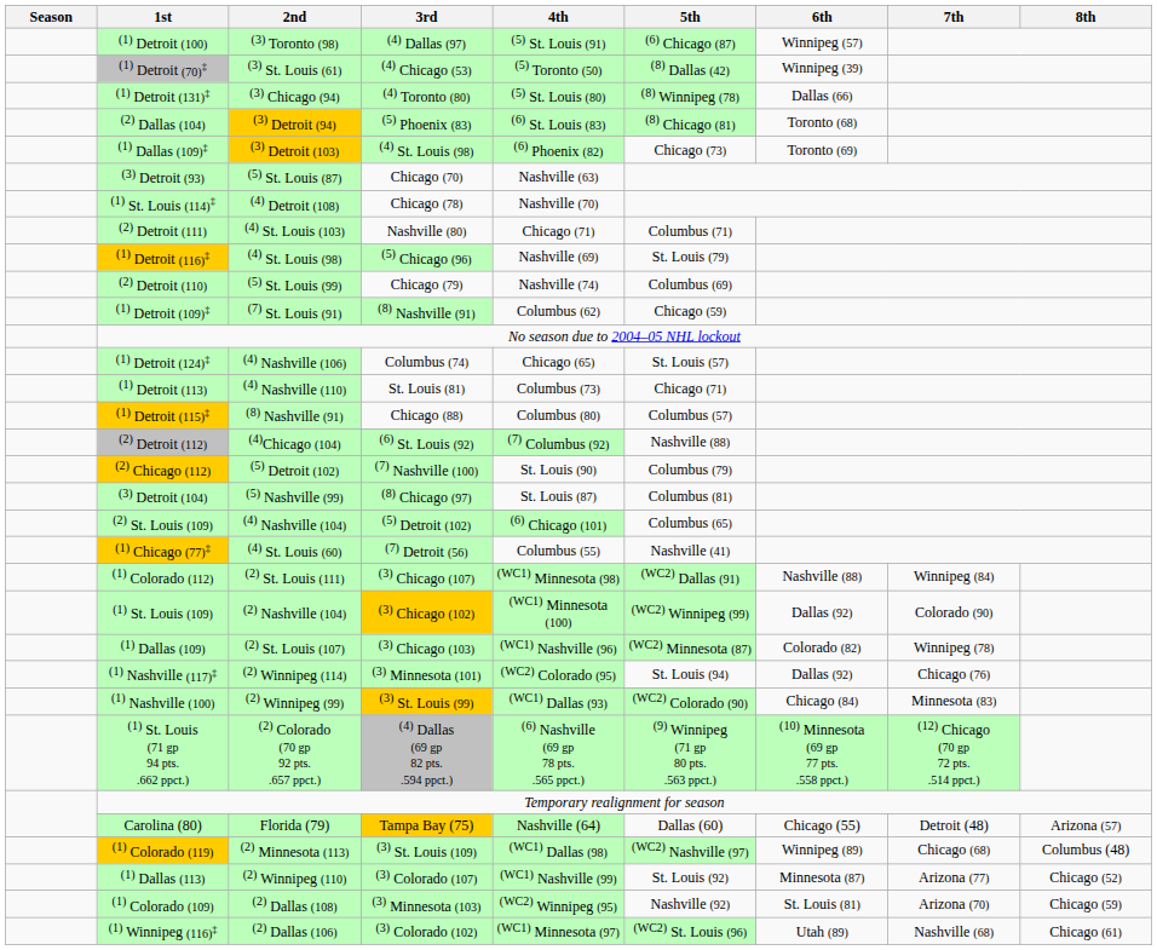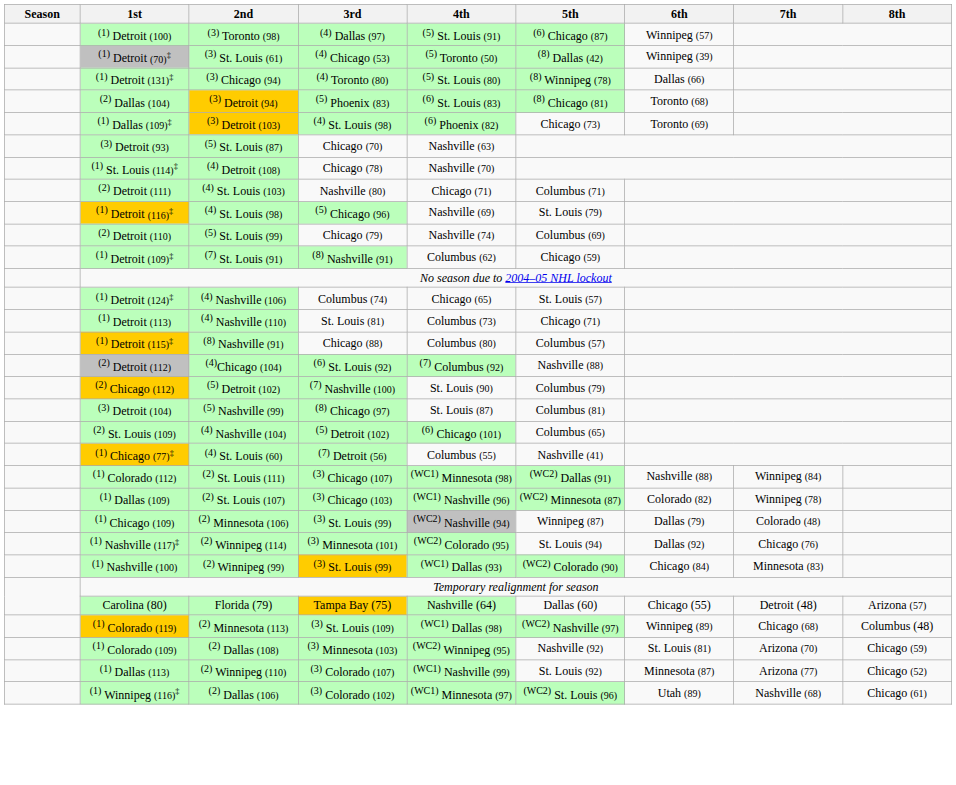 <table class="wikitable" width="100%">
 <tr>
 <th width="8%">Season</th>
 <th width="11.5%">1st</th>
 <th width="11.5%">2nd</th>
 <th width="11.5%">3rd</th>
 <th width="11.5%">4th</th>
 <th width="11.5%">5th</th>
 <th width="11.5%">6th</th>
 <th width="11.5%">7th</th>
 <th width="11.5%">8th</th>
 </tr>
 <tr align=center>
 <td></td>
 <td bgcolor="#bbffbb"><sup>(1)</sup> Detroit <small>(100)</small></td>
 <td bgcolor="#bbffbb"><sup>(3)</sup> Toronto <small>(98)</small></td>
 <td bgcolor="#bbffbb"><sup>(4)</sup> Dallas <small>(97)</small></td>
 <td bgcolor="#bbffbb"><sup>(5)</sup> St. Louis <small>(91)</small></td>
 <td bgcolor="#bbffbb"><sup>(6)</sup> Chicago <small>(87)</small></td>
 <td>Winnipeg <small>(57)</small></td>
 <td colspan="2"></td>
 </tr>
 <tr align=center>
 <td></td>
 <td bgcolor="#c0c0c0"><sup>(1)</sup> Detroit <small>(70)<sup>‡</sup></small></td>
 <td bgcolor="#bbffbb"><sup>(3)</sup> St. Louis <small>(61)</small></td>
 <td bgcolor="#bbffbb"><sup>(4)</sup> Chicago <small>(53)</small></td>
 <td bgcolor="#bbffbb"><sup>(5)</sup> Toronto <small>(50)</small></td>
 <td bgcolor="#bbffbb"><sup>(8)</sup> Dallas <small>(42)</small></td>
 <td>Winnipeg <small>(39)</small></td>
 <td colspan="2"></td>
 </tr>
 <tr align=center>
 <td></td>
 <td bgcolor="#bbffbb"><sup>(1)</sup> Detroit <small>(131)<sup>‡</sup></small></td>
 <td bgcolor="#bbffbb"><sup>(3)</sup> Chicago <small>(94)</small></td>
 <td bgcolor="#bbffbb"><sup>(4)</sup> Toronto <small>(80)</small></td>
 <td bgcolor="#bbffbb"><sup>(5)</sup> St. Louis <small>(80)</small></td>
 <td bgcolor="#bbffbb"><sup>(8)</sup> Winnipeg <small>(78)</small></td>
 <td>Dallas <small>(66)</small></td>
 <td colspan="2"></td>
 </tr>
 <tr align=center>
 <td></td>
 <td bgcolor="#bbffbb"><sup>(2)</sup> Dallas <small>(104)</small></td>
 <td bgcolor="#ffcc00"><sup>(3)</sup> Detroit <small>(94)</small></td>
 <td bgcolor="#bbffbb"><sup>(5)</sup> Phoenix <small>(83)</small></td>
 <td bgcolor="#bbffbb"><sup>(6)</sup> St. Louis <small>(83)</small></td>
 <td bgcolor="#bbffbb"><sup>(8)</sup> Chicago <small>(81)</small></td>
 <td>Toronto <small>(68)</small></td>
 <td colspan="2"></td>
 </tr>
 <tr align=center>
 <td></td>
 <td bgcolor="#bbffbb"><sup>(1)</sup> Dallas <small>(109)<sup>‡</sup></small></td>
 <td bgcolor="#ffcc00"><sup>(3)</sup> Detroit <small>(103)</small></td>
 <td bgcolor="#bbffbb"><sup>(4)</sup> St. Louis <small>(98)</small></td>
 <td bgcolor="#bbffbb"><sup>(6)</sup> Phoenix <small>(82)</small></td>
 <td>Chicago <small>(73)</small></td>
 <td>Toronto <small>(69)</small></td>
 <td colspan="2"></td>
 </tr>
 <tr align=center>
 <td></td>
 <td bgcolor="#bbffbb"><sup>(3)</sup> Detroit <small>(93)</small></td>
 <td bgcolor="#bbffbb"><sup>(5)</sup> St. Louis <small>(87)</small></td>
 <td>Chicago <small>(70)</small></td>
 <td>Nashville <small>(63)</small></td>
 <td colspan="4"></td>
 </tr>
 <tr align=center>
 <td></td>
 <td bgcolor="#bbffbb"><sup>(1)</sup> St. Louis <small>(114)<sup>‡</sup></small></td>
 <td bgcolor="#bbffbb"><sup>(4)</sup> Detroit <small>(108)</small></td>
 <td>Chicago <small>(78)</small></td>
 <td>Nashville <small>(70)</small></td>
 <td colspan="4"></td>
 </tr>
 <tr align=center>
 <td></td>
 <td bgcolor="#bbffbb"><sup>(2)</sup> Detroit <small>(111)</small></td>
 <td bgcolor="#bbffbb"><sup>(4)</sup> St. Louis <small>(103)</small></td>
 <td>Nashville <small>(80)</small></td>
 <td>Chicago <small>(71)</small></td>
 <td>Columbus <small>(71)</small></td>
 <td colspan="3"></td>
 </tr>
 <tr align=center>
 <td></td>
 <td bgcolor="#ffcc00"><sup>(1)</sup> Detroit <small>(116)<sup>‡</sup></small></td>
 <td bgcolor="#bbffbb"><sup>(4)</sup> St. Louis <small>(98)</small></td>
 <td bgcolor="#bbffbb"><sup>(5)</sup> Chicago <small>(96)</small></td>
 <td>Nashville <small>(69)</small></td>
 <td>St. Louis <small>(79)</small></td>
 <td colspan="3"></td>
 </tr>
 <tr align=center>
 <td></td>
 <td bgcolor="#bbffbb"><sup>(2)</sup> Detroit <small>(110)</small></td>
 <td bgcolor="#bbffbb"><sup>(5)</sup> St. Louis <small>(99)</small></td>
 <td>Chicago <small>(79)</small></td>
 <td>Nashville <small>(74)</small></td>
 <td>Columbus <small>(69)</small></td>
 <td colspan="3"></td>
 </tr>
 <tr align=center>
 <td></td>
 <td bgcolor="#bbffbb"><sup>(1)</sup> Detroit <small>(109)<sup>‡</sup></small></td>
 <td bgcolor="#bbffbb"><sup>(7)</sup> St. Louis <small>(91)</small></td>
 <td bgcolor="#bbffbb"><sup>(8)</sup> Nashville <small>(91)</small></td>
 <td>Columbus <small>(62)</small></td>
 <td>Chicago <small>(59)</small></td>
 <td colspan="3"></td>
 </tr>
 <tr align=center>
 <td></td>
 <td colspan="8"><em>No season due to <a href='#'>2004–05 NHL lockout</a></em></td>
 </tr>
 <tr align=center>
 <td></td>
 <td bgcolor="#bbffbb"><sup>(1)</sup> Detroit <small>(124)<sup>‡</sup></small></td>
 <td bgcolor="#bbffbb"><sup>(4)</sup> Nashville <small>(106)</small></td>
 <td>Columbus <small>(74)</small></td>
 <td>Chicago <small>(65)</small></td>
 <td>St. Louis <small>(57)</small></td>
 <td colspan="3"></td>
 </tr>
 <tr align=center>
 <td></td>
 <td bgcolor="#bbffbb"><sup>(1)</sup> Detroit <small>(113)</small></td>
 <td bgcolor="#bbffbb"><sup>(4)</sup> Nashville <small>(110)</small></td>
 <td>St. Louis <small>(81)</small></td>
 <td>Columbus <small>(73)</small></td>
 <td>Chicago <small>(71)</small></td>
 <td colspan="3"></td>
 </tr>
 <tr align=center>
 <td></td>
 <td bgcolor="#ffcc00"><sup>(1)</sup> Detroit <small>(115)<sup>‡</sup></small></td>
 <td bgcolor="#bbffbb"><sup>(8)</sup> Nashville <small>(91)</small></td>
 <td>Chicago <small>(88)</small></td>
 <td>Columbus <small>(80)</small></td>
 <td>Columbus <small>(57)</small></td>
 <td colspan="3"></td>
 </tr>
 <tr align=center>
 <td></td>
 <td bgcolor="#c0c0c0"><sup>(2)</sup> Detroit <small>(112)</small></td>
 <td bgcolor="#bbffbb"><sup>(4)</sup>Chicago <small>(104)</small></td>
 <td bgcolor="#bbffbb"><sup>(6)</sup> St. Louis <small>(92)</small></td>
 <td bgcolor="#bbffbb"><sup>(7)</sup> Columbus <small>(92)</small></td>
 <td>Nashville <small>(88)</small></td>
 <td colspan="3"></td>
 </tr>
 <tr align=center>
 <td></td>
 <td bgcolor="#ffcc00"><sup>(2)</sup> Chicago <small>(112)</small></td>
 <td bgcolor="#bbffbb"><sup>(5)</sup> Detroit <small>(102)</small></td>
 <td bgcolor="#bbffbb"><sup>(7)</sup> Nashville <small>(100)</small></td>
 <td>St. Louis <small>(90)</small></td>
 <td>Columbus <small>(79)</small></td>
 <td colspan="3"></td>
 </tr>
 <tr align=center>
 <td></td>
 <td bgcolor="#bbffbb"><sup>(3)</sup> Detroit <small>(104)</small></td>
 <td bgcolor="#bbffbb"><sup>(5)</sup> Nashville <small>(99)</small></td>
 <td bgcolor="#bbffbb"><sup>(8)</sup> Chicago <small>(97)</small></td>
 <td>St. Louis <small>(87)</small></td>
 <td>Columbus <small>(81)</small></td>
 <td colspan="3"></td>
 </tr>
 <tr align=center>
 <td></td>
 <td bgcolor="#bbffbb"><sup>(2)</sup> St. Louis <small>(109)</small></td>
 <td bgcolor="#bbffbb"><sup>(4)</sup> Nashville <small>(104)</small></td>
 <td bgcolor="#bbffbb"><sup>(5)</sup> Detroit <small>(102)</small></td>
 <td bgcolor="#bbffbb"><sup>(6)</sup> Chicago <small>(101)</small></td>
 <td>Columbus <small>(65)</small></td>
 <td colspan="3"></td>
 </tr>
 <tr align=center>
 <td></td>
 <td bgcolor="#ffcc00"><sup>(1)</sup> Chicago <small>(77)<sup>‡</sup></small></td>
 <td bgcolor="#bbffbb"><sup>(4)</sup> St. Louis <small>(60)</small></td>
 <td bgcolor="#bbffbb"><sup>(7)</sup> Detroit <small>(56)</small></td>
 <td>Columbus <small>(55)</small></td>
 <td>Nashville <small>(41)</small></td>
 <td colspan="3"></td>
 </tr>
 <tr align=center>
 <td></td>
 <td bgcolor="#bbffbb"><sup>(1)</sup> Colorado <small>(112)</small></td>
 <td bgcolor="#bbffbb"><sup>(2)</sup> St. Louis <small>(111)</small></td>
 <td bgcolor="#bbffbb"><sup>(3)</sup> Chicago <small>(107)</small></td>
 <td bgcolor="#bbffbb"><sup>(WC1)</sup> Minnesota <small>(98)</small></td>
 <td bgcolor="#bbffbb"><sup>(WC2)</sup> Dallas <small>(91)</small></td>
 <td>Nashville <small>(88)</small></td>
 <td>Winnipeg <small>(84)</small></td>
 <td colspan="1"></td>
 </tr>
 <tr align=center>
 <td></td>
-<td bgcolor="#bbffbb"><sup>(1)</sup> St. Louis <small>(109)</small></td>
-<td bgcolor="#bbffbb"><sup>(2)</sup> Nashville <small>(104)</small></td>
-<td bgcolor="#ffcc00"><sup>(3)</sup> Chicago <small>(102)</small></td>
-<td bgcolor="#bbffbb"><sup>(WC1)</sup> Minnesota <small>(100)</small></td>
-<td bgcolor="#bbffbb"><sup>(WC2)</sup> Winnipeg <small>(99)</small></td>
-<td>Dallas <small>(92)</small></td>
-<td>Colorado <small>(90)</small></td>
-<td colspan="1"></td>
-</tr>
-<tr align=center>
-<td></td>
 <td bgcolor="#bbffbb"><sup>(1)</sup> Dallas <small>(109)</small></td>
 <td bgcolor="#bbffbb"><sup>(2)</sup> St. Louis <small>(107)</small></td>
 <td bgcolor="#bbffbb"><sup>(3)</sup> Chicago <small>(103)</small></td>
 <td bgcolor="#bbffbb"><sup>(WC1)</sup> Nashville <small>(96)</small></td>
 <td bgcolor="#bbffbb"><sup>(WC2)</sup> Minnesota <small>(87)</small></td>
 <td>Colorado <small>(82)</small></td>
 <td>Winnipeg <small>(78)</small></td>
+<td colspan="1"></td>
+</tr>
+<tr align=center>
+<td></td>
+<td bgcolor="#bbffbb"><sup>(1)</sup> Chicago <small>(109)</small></td>
+<td bgcolor="#bbffbb"><sup>(2)</sup> Minnesota <small>(106)</small></td>
+<td bgcolor="#bbffbb"><sup>(3)</sup> St. Louis <small>(99)</small></td>
+<td bgcolor="#c0c0c0"><sup>(WC2)</sup> Nashville <small>(94)</small></td>
+<td>Winnipeg <small>(87)</small></td>
+<td>Dallas <small>(79)</small></td>
+<td>Colorado <small>(48)</small></td>
 <td colspan="1"></td>
 </tr>
 <tr align=center>
 <td></td>
 <td bgcolor="#bbffbb"><sup>(1)</sup> Nashville <small>(117)<sup>‡</sup></small></td>
 <td bgcolor="#bbffbb"><sup>(2)</sup> Winnipeg <small>(114)</small></td>
 <td bgcolor="#bbffbb"><sup>(3)</sup> Minnesota <small>(101)</small></td>
 <td bgcolor="#bbffbb"><sup>(WC2)</sup> Colorado <small>(95)</small></td>
 <td>St. Louis <small>(94)</small></td>
 <td>Dallas <small>(92)</small></td>
 <td>Chicago <small>(76)</small></td>
 <td colspan="1"></td>
 </tr>
 <tr align=center>
 <td></td>
 <td bgcolor="#bbffbb"><sup>(1)</sup> Nashville <small>(100)</small></td>
 <td bgcolor="#bbffbb"><sup>(2)</sup> Winnipeg <small>(99)</small></td>
 <td bgcolor="#ffcc00"><sup>(3)</sup> St. Louis <small>(99)</small></td>
 <td bgcolor="#bbffbb"><sup>(WC1)</sup> Dallas <small>(93)</small></td>
 <td bgcolor="#bbffbb"><sup>(WC2)</sup> Colorado <small>(90)</small></td>
 <td>Chicago <small>(84)</small></td>
 <td>Minnesota <small>(83)</small></td>
-<td colspan="1"></td>
-</tr>
-<tr align=center>
-<td></td>
-<td bgcolor="#bbffbb"><sup>(1)</sup> St. Louis <br><small>(71 gp<br>94 pts.<br>.662 ppct.)</small><br></td>
-<td bgcolor="#bbffbb"><sup>(2)</sup> Colorado <br><small>(70 gp<br>92 pts.<br>.657 ppct.)</small><br></td>
-<td bgcolor="#c0c0c0"><sup>(4)</sup> Dallas <br><small>(69 gp<br>82 pts.<br>.594 ppct.)</small><br></td>
-<td bgcolor="#bbffbb"><sup>(6)</sup> Nashville <br><small>(69 gp<br>78 pts.<br>.565 ppct.)</small><br></td>
-<td bgcolor="#bbffbb"><sup>(9)</sup> Winnipeg <br><small>(71 gp<br>80 pts.<br>.563 ppct.)</small><br></td>
-<td bgcolor="#bbffbb"><sup>(10)</sup> Minnesota <br><small>(69 gp<br>77 pts.<br>.558 ppct.)</small><br></td>
-<td bgcolor="#bbffbb"><sup>(12)</sup> Chicago <br><small>(70 gp<br>72 pts.<br>.514 ppct.)</small><br></td>
 <td colspan="1"></td>
 </tr>
 <tr align=center>
 <td rowspan="2"></td>
 <td colspan="8"><em>Temporary realignment for season</em></td>
 </tr>
 <tr align=center>
 <td bgcolor="#bbffbb">Carolina (80)</td>
 <td bgcolor="#bbffbb">Florida (79)</td>
 <td bgcolor="#ffcc00">Tampa Bay (75)</td>
 <td bgcolor="#bbffbb">Nashville (64)</td>
 <td>Dallas (60)</td>
 <td>Chicago (55)</td>
 <td>Detroit (48)</td>
 <td>Arizona <small>(57)</small></td>
 </tr>
 <tr align=center>
 <td></td>
 <td bgcolor="#ffcc00"><sup>(1)</sup> Colorado <small>(119)</small></td>
 <td bgcolor="#bbffbb"><sup>(2)</sup> Minnesota <small>(113)</small></td>
 <td bgcolor="#bbffbb"><sup>(3)</sup> St. Louis <small>(109)</small></td>
 <td bgcolor="#bbffbb"><sup>(WC1)</sup> Dallas <small>(98)</small></td>
 <td bgcolor="#bbffbb"><sup>(WC2)</sup> Nashville <small>(97)</small></td>
 <td>Winnipeg <small>(89)</small></td>
 <td>Chicago <small>(68)</small></td>
 <td>Columbus (48)</td>
 </tr>
 <tr align=center>
 <td></td>
+<td bgcolor="#bbffbb"><sup>(1)</sup> Colorado <small>(109)</small></td>
+<td bgcolor="#bbffbb"><sup>(2)</sup> Dallas <small>(108)</small></td>
+<td bgcolor="#bbffbb"><sup>(3)</sup> Minnesota <small>(103)</small></td>
+<td bgcolor="#bbffbb"><sup>(WC2)</sup> Winnipeg <small>(95)</small></td>
+<td>Nashville <small>(92)</small></td>
+<td>St. Louis <small>(81)</small></td>
+<td>Arizona <small>(70)</small></td>
+<td>Chicago <small>(59)</small></td>
+</tr>
+<tr align=center>
+<td></td>
 <td bgcolor="#bbffbb"><sup>(1)</sup> Dallas <small>(113)</small></td>
 <td bgcolor="#bbffbb"><sup>(2)</sup> Winnipeg <small>(110)</small></td>
 <td bgcolor="#bbffbb"><sup>(3)</sup> Colorado <small>(107)</small></td>
 <td bgcolor="#bbffbb"><sup>(WC1)</sup> Nashville <small>(99)</small></td>
 <td>St. Louis <small>(92)</small></td>
 <td>Minnesota <small>(87)</small></td>
 <td>Arizona <small>(77)</small></td>
 <td>Chicago <small>(52)</small></td>
-</tr>
-<tr align=center>
-<td></td>
-<td bgcolor="#bbffbb"><sup>(1)</sup> Colorado <small>(109)</small></td>
-<td bgcolor="#bbffbb"><sup>(2)</sup> Dallas <small>(108)</small></td>
-<td bgcolor="#bbffbb"><sup>(3)</sup> Minnesota <small>(103)</small></td>
-<td bgcolor="#bbffbb"><sup>(WC2)</sup> Winnipeg <small>(95)</small></td>
-<td>Nashville <small>(92)</small></td>
-<td>St. Louis <small>(81)</small></td>
-<td>Arizona <small>(70)</small></td>
-<td>Chicago <small>(59)</small></td>
 </tr>
 <tr align=center>
 <td></td>
 <td bgcolor="#bbffbb"><sup>(1)</sup> Winnipeg <small>(116)<sup>‡</sup></small></td>
 <td bgcolor="#bbffbb"><sup>(2)</sup> Dallas <small>(106)</small></td>
 <td bgcolor="#bbffbb"><sup>(3)</sup> Colorado <small>(102)</small></td>
 <td bgcolor="#bbffbb"><sup>(WC1)</sup> Minnesota <small>(97)</small></td>
 <td bgcolor="#bbffbb"><sup>(WC2)</sup> St. Louis <small>(96)</small></td>
 <td>Utah <small>(89)</small></td>
 <td>Nashville <small>(68)</small></td>
 <td>Chicago <small>(61)</small></td>
 </tr>
 </table>
